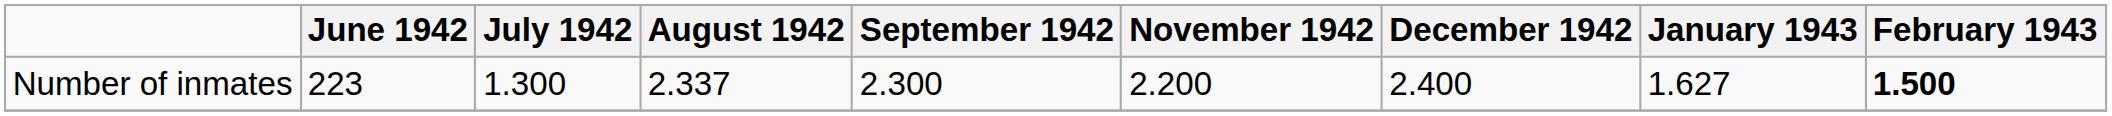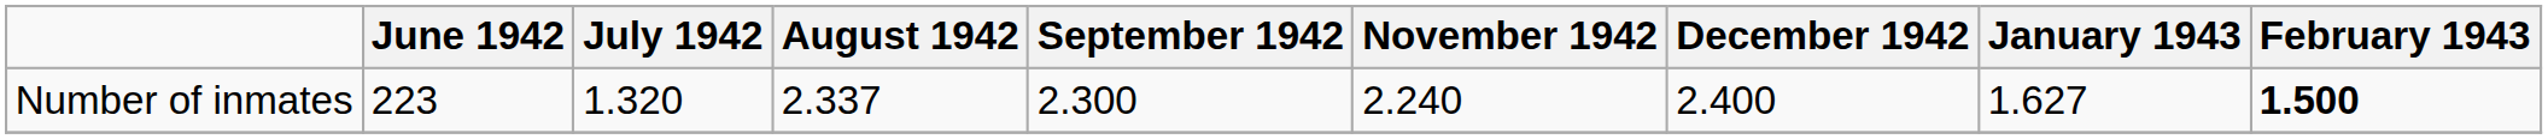 <table class="wikitable toptextcells">
 <tr>
 <td align="left"></td>
 <th align="right">June 1942</th>
 <th align="right">July 1942</th>
 <th align="right">August 1942</th>
 <th align="right">September 1942</th>
 <th align="right">November 1942</th>
 <th align="right">December 1942</th>
 <th align="right">January 1943</th>
 <th align="right">February 1943</th>
 </tr>
 <tr>
 <td>Number of inmates</td>
 <td>223</td>
-<td>1.300</td>
+<td>1.320</td>
 <td>2.337</td>
 <td>2.300</td>
-<td>2.200</td>
+<td>2.240</td>
 <td>2.400</td>
 <td>1.627</td>
 <td><strong>1.500</strong></td>
 </tr>
 <tr>
 </tr>
 </table>
